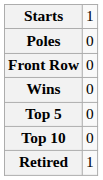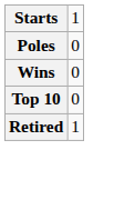 <table class="wikitable" style="text-align:center">
 <tr>
 <th>Starts</th>
 <td>1</td>
 </tr>
 <tr>
 <th>Poles</th>
 <td>0</td>
 </tr>
 <tr>
-<th>Front Row</th>
-<td>0</td>
-</tr>
-<tr>
 <th>Wins</th>
-<td>0</td>
-</tr>
-<tr>
-<th>Top 5</th>
 <td>0</td>
 </tr>
 <tr>
 <th>Top 10</th>
 <td>0</td>
 </tr>
 <tr>
 <th>Retired</th>
 <td>1</td>
 </tr>
 </table>
